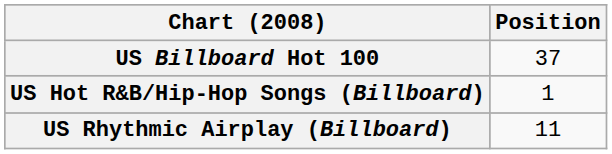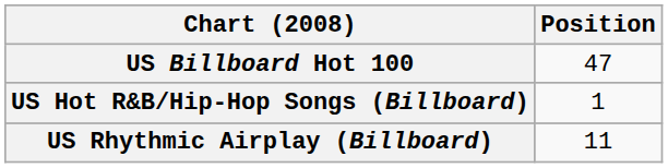 <table class="wikitable sortable plainrowheaders" style="text-align:center">
 <tr>
 <th scope="col">Chart (2008)</th>
 <th scope="col">Position</th>
 </tr>
 <tr>
 <th scope="row">US <em>Billboard</em> Hot 100</th>
-<td>37</td>
+<td>47</td>
 </tr>
 <tr>
 <th scope="row">US Hot R&B/Hip-Hop Songs (<em>Billboard</em>)</th>
 <td>1</td>
 </tr>
 <tr>
 <th scope="row">US Rhythmic Airplay (<em>Billboard</em>)</th>
 <td>11</td>
 </tr>
 </table>
